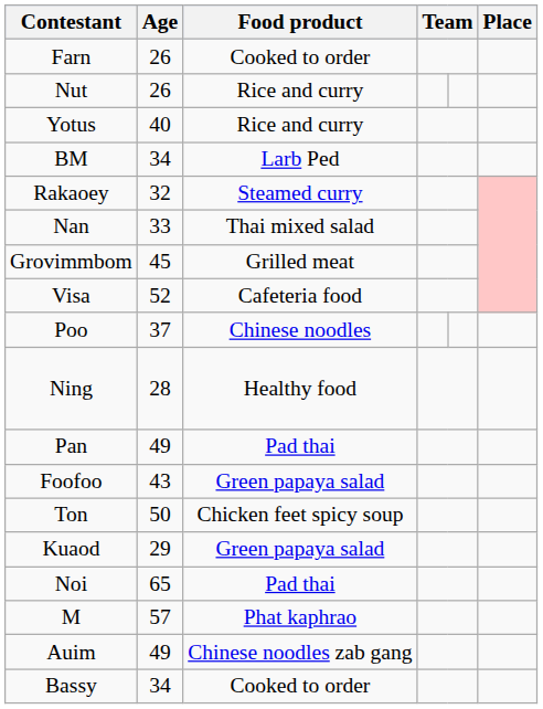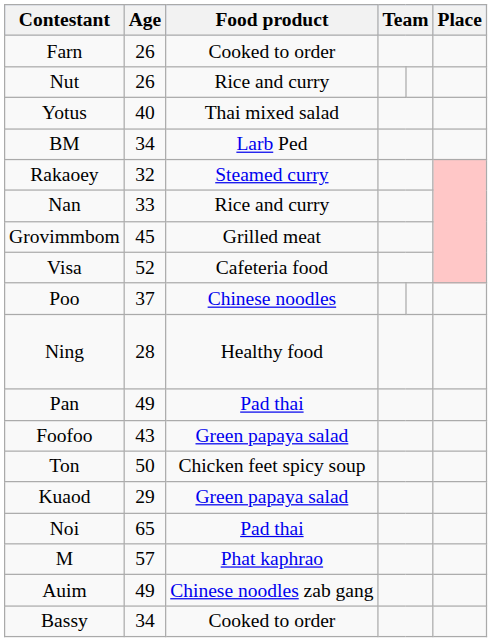 <table class="wikitable sortable" style="text-align:center;">
 <tr style="background:#C1D8FF;">
 <th>Contestant</th>
 <th>Age</th>
 <th>Food product</th>
 <th colspan="2">Team</th>
 <th>Place</th>
 </tr>
 <tr>
 <td>Farn</td>
 <td>26</td>
 <td>Cooked to order</td>
 <td colspan="2"><strong></strong></td>
 <td></td>
 </tr>
 <tr>
 <td>Nut</td>
 <td>26</td>
 <td>Rice and curry</td>
 <td><strong></strong></td>
 <td><strong></strong></td>
 <td></td>
 </tr>
 <tr>
 <td>Yotus</td>
 <td>40</td>
-<td>Rice and curry</td>
+<td>Thai mixed salad</td>
 <td colspan="2"><strong></strong></td>
 <td></td>
 </tr>
 <tr>
 <td>BM</td>
 <td>34</td>
 <td><a href='#'>Larb</a> Ped</td>
 <td colspan="2"><strong></strong></td>
 <td></td>
 </tr>
 <tr>
 <td>Rakaoey</td>
 <td>32</td>
 <td><a href='#'>Steamed curry</a></td>
 <td colspan="2"><strong></strong></td>
 <td rowspan="4" bgcolor="#FFC7C7"></td>
 </tr>
 <tr>
 <td>Nan</td>
 <td>33</td>
-<td>Thai mixed salad</td>
+<td>Rice and curry</td>
 <td colspan="2"><strong></strong></td>
 </tr>
 <tr>
 <td>Grovimmbom</td>
 <td>45</td>
 <td>Grilled meat</td>
 <td colspan="2"><strong></strong></td>
 </tr>
 <tr>
 <td>Visa</td>
 <td>52</td>
 <td>Cafeteria food</td>
 <td colspan="2"><strong></strong></td>
 </tr>
 <tr>
 <td>Poo</td>
 <td>37</td>
 <td><a href='#'>Chinese noodles</a></td>
 <td><strong></strong></td>
 <td><strong></strong></td>
 <td></td>
 </tr>
 <tr>
 <td>Ning</td>
 <td>28</td>
 <td>Healthy food</td>
 <td colspan="2"><strong></strong></td>
 <td><br><br><br></td>
 </tr>
 <tr>
 <td>Pan</td>
 <td>49</td>
 <td><a href='#'>Pad thai</a></td>
 <td colspan="2"><strong></strong></td>
 <td><br></td>
 </tr>
 <tr>
 <td>Foofoo</td>
 <td>43</td>
 <td><a href='#'>Green papaya salad</a></td>
 <td colspan="2"><strong></strong></td>
 <td></td>
 </tr>
 <tr>
 <td>Ton</td>
 <td>50</td>
 <td>Chicken feet spicy soup</td>
 <td colspan="2"><strong></strong></td>
 <td></td>
 </tr>
 <tr>
 <td>Kuaod</td>
 <td>29</td>
 <td><a href='#'>Green papaya salad</a></td>
 <td colspan="2"><strong></strong></td>
 <td></td>
 </tr>
 <tr>
 <td>Noi</td>
 <td>65</td>
 <td><a href='#'>Pad thai</a></td>
 <td colspan="2"><strong></strong></td>
 <td></td>
 </tr>
 <tr>
 <td>M</td>
 <td>57</td>
 <td><a href='#'>Phat kaphrao</a></td>
 <td colspan="2"><strong></strong></td>
 <td></td>
 </tr>
 <tr>
 <td>Auim</td>
 <td>49</td>
 <td><a href='#'>Chinese noodles</a> zab gang</td>
 <td colspan="2"><strong></strong></td>
 <td></td>
 </tr>
 <tr>
 <td>Bassy</td>
 <td>34</td>
 <td>Cooked to order</td>
 <td colspan="2"><strong></strong></td>
 <td></td>
 </tr>
 </table>
